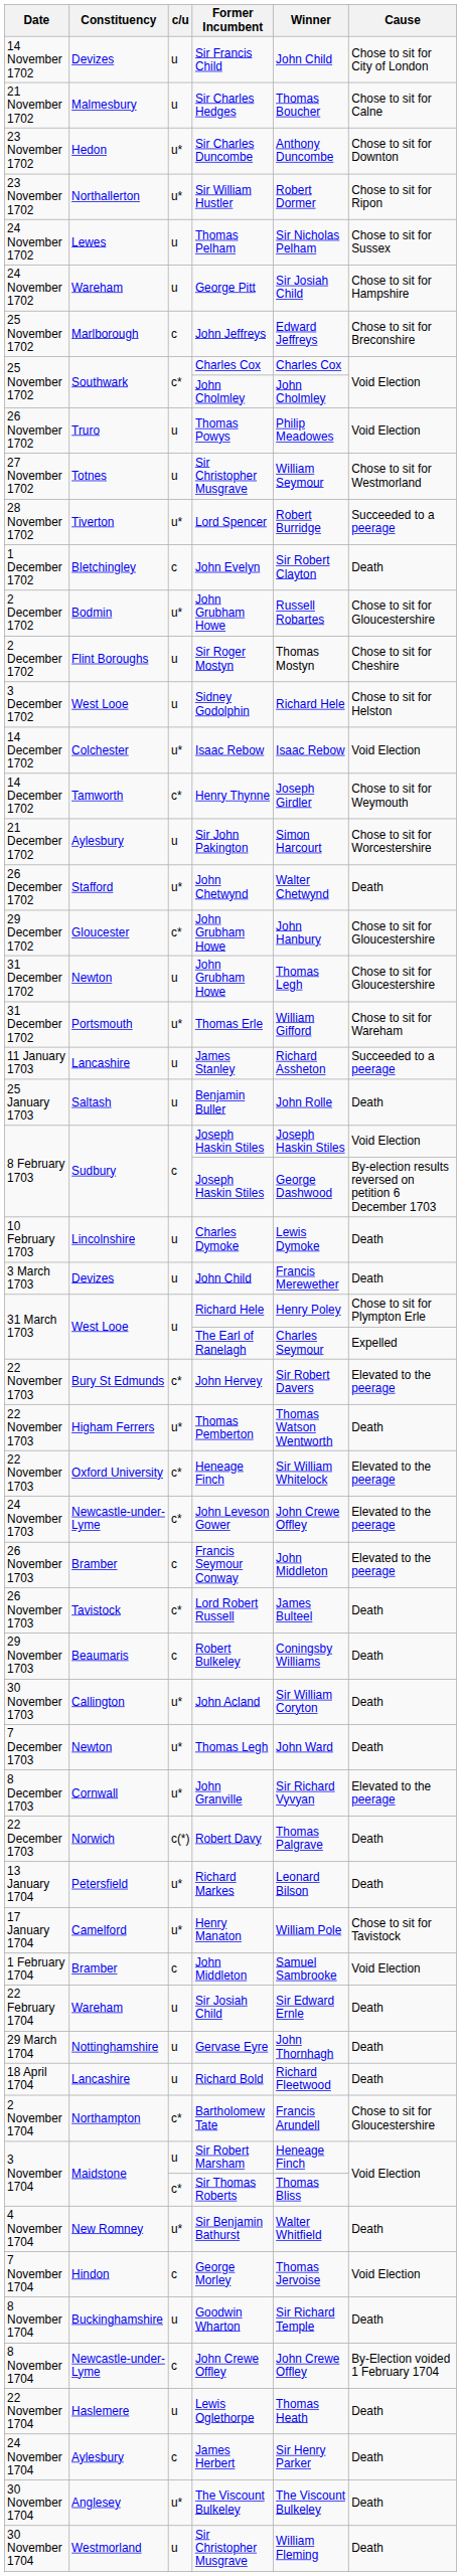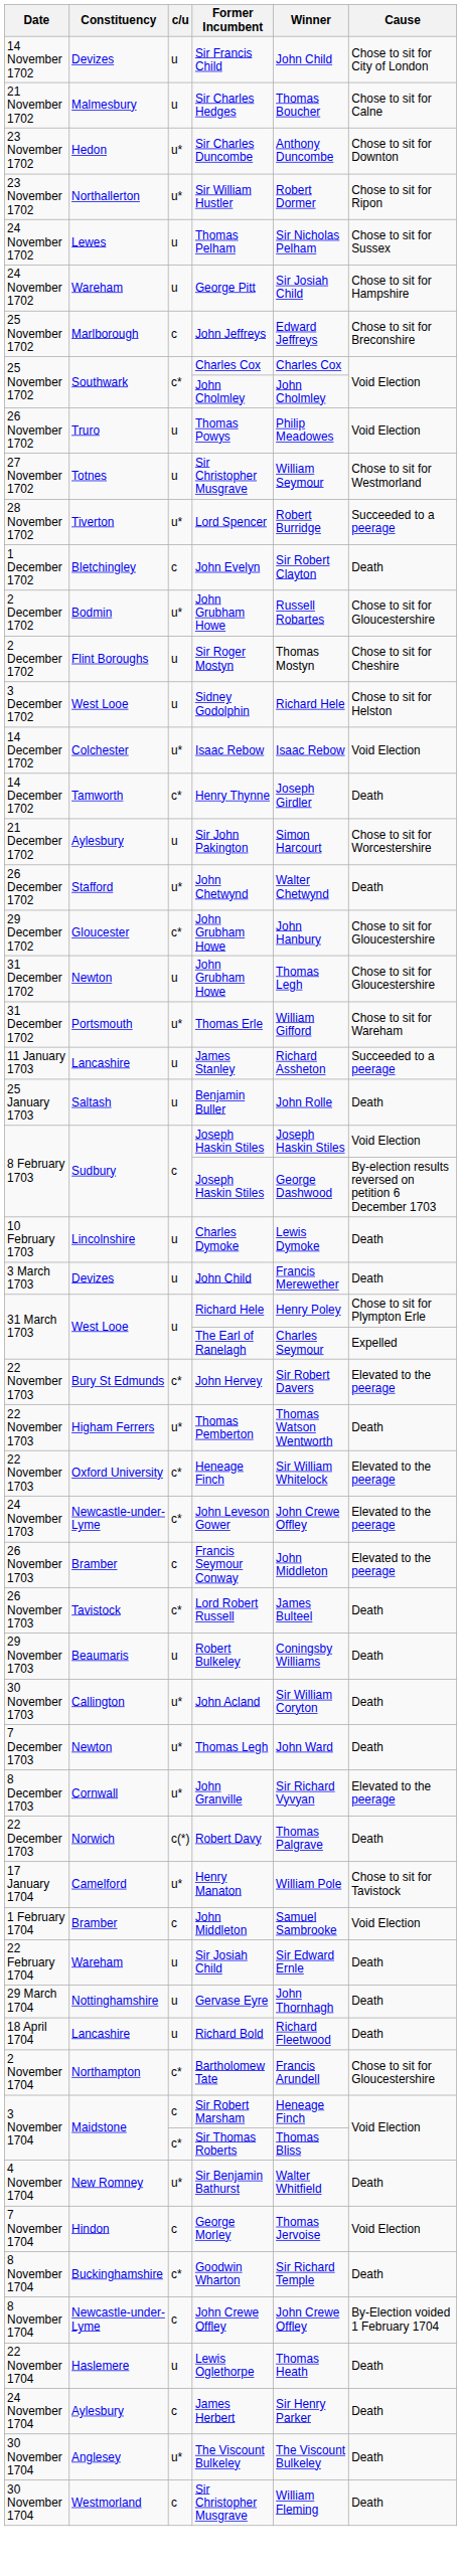 <table class="wikitable">
 <tr>
 <th>Date</th>
 <th>Constituency</th>
 <th>c/u</th>
 <th>Former Incumbent</th>
 <th>Winner</th>
 <th>Cause</th>
 </tr>
 <tr>
 <td>14 November 1702</td>
 <td><a href='#'>Devizes</a></td>
 <td>u</td>
 <td><a href='#'>Sir Francis Child</a></td>
 <td><a href='#'>John Child</a></td>
 <td>Chose to sit for City of London</td>
 </tr>
 <tr>
 <td>21 November 1702</td>
 <td><a href='#'>Malmesbury</a></td>
 <td>u</td>
 <td><a href='#'>Sir Charles Hedges</a></td>
 <td><a href='#'>Thomas Boucher</a></td>
 <td>Chose to sit for Calne</td>
 </tr>
 <tr>
 <td>23 November 1702</td>
 <td><a href='#'>Hedon</a></td>
 <td>u*</td>
 <td><a href='#'>Sir Charles Duncombe</a></td>
 <td><a href='#'>Anthony Duncombe</a></td>
 <td>Chose to sit for Downton</td>
 </tr>
 <tr>
 <td>23 November 1702</td>
 <td><a href='#'>Northallerton</a></td>
 <td>u*</td>
 <td><a href='#'>Sir William Hustler</a></td>
 <td><a href='#'>Robert Dormer</a></td>
 <td>Chose to sit for Ripon</td>
 </tr>
 <tr>
 <td>24 November 1702</td>
 <td><a href='#'>Lewes</a></td>
 <td>u</td>
 <td><a href='#'>Thomas Pelham</a></td>
 <td><a href='#'>Sir Nicholas Pelham</a></td>
 <td>Chose to sit for Sussex</td>
 </tr>
 <tr>
 <td>24 November 1702</td>
 <td><a href='#'>Wareham</a></td>
 <td>u</td>
 <td><a href='#'>George Pitt</a></td>
 <td><a href='#'>Sir Josiah Child</a></td>
 <td>Chose to sit for Hampshire</td>
 </tr>
 <tr>
 <td>25 November 1702</td>
 <td><a href='#'>Marlborough</a></td>
 <td>c</td>
 <td><a href='#'>John Jeffreys</a></td>
 <td><a href='#'>Edward Jeffreys</a></td>
 <td>Chose to sit for Breconshire</td>
 </tr>
 <tr>
 <td rowspan=2>25 November 1702</td>
 <td rowspan=2><a href='#'>Southwark</a></td>
 <td rowspan=2>c*</td>
 <td><a href='#'>Charles Cox</a></td>
 <td><a href='#'>Charles Cox</a></td>
 <td rowspan=2>Void Election</td>
 </tr>
 <tr>
 <td><a href='#'>John Cholmley</a></td>
 <td><a href='#'>John Cholmley</a></td>
 </tr>
 <tr>
 <td>26 November 1702</td>
 <td><a href='#'>Truro</a></td>
 <td>u</td>
 <td><a href='#'>Thomas Powys</a></td>
 <td><a href='#'>Philip Meadowes</a></td>
 <td>Void Election</td>
 </tr>
 <tr>
 <td>27 November 1702</td>
 <td><a href='#'>Totnes</a></td>
 <td>u</td>
 <td><a href='#'>Sir Christopher Musgrave</a></td>
 <td><a href='#'>William Seymour</a></td>
 <td>Chose to sit for Westmorland</td>
 </tr>
 <tr>
 <td>28 November 1702</td>
 <td><a href='#'>Tiverton</a></td>
 <td>u*</td>
 <td><a href='#'>Lord Spencer</a></td>
 <td><a href='#'>Robert Burridge</a></td>
 <td>Succeeded to a <a href='#'>peerage</a></td>
 </tr>
 <tr>
 <td>1 December 1702</td>
 <td><a href='#'>Bletchingley</a></td>
 <td>c</td>
 <td><a href='#'>John Evelyn</a></td>
 <td><a href='#'>Sir Robert Clayton</a></td>
 <td>Death</td>
 </tr>
 <tr>
 <td>2 December 1702</td>
 <td><a href='#'>Bodmin</a></td>
 <td>u*</td>
 <td><a href='#'>John Grubham Howe</a></td>
 <td><a href='#'>Russell Robartes</a></td>
 <td>Chose to sit for Gloucestershire</td>
 </tr>
 <tr>
 <td>2 December 1702</td>
 <td><a href='#'>Flint Boroughs</a></td>
 <td>u</td>
 <td><a href='#'>Sir Roger Mostyn</a></td>
 <td>Thomas Mostyn</td>
 <td>Chose to sit for Cheshire</td>
 </tr>
 <tr>
 <td>3 December 1702</td>
 <td><a href='#'>West Looe</a></td>
 <td>u</td>
 <td><a href='#'>Sidney Godolphin</a></td>
 <td><a href='#'>Richard Hele</a></td>
 <td>Chose to sit for Helston</td>
 </tr>
 <tr>
 <td>14 December 1702</td>
 <td><a href='#'>Colchester</a></td>
 <td>u*</td>
 <td><a href='#'>Isaac Rebow</a></td>
 <td><a href='#'>Isaac Rebow</a></td>
 <td>Void Election</td>
 </tr>
 <tr>
 <td>14 December 1702</td>
 <td><a href='#'>Tamworth</a></td>
 <td>c*</td>
 <td><a href='#'>Henry Thynne</a></td>
 <td><a href='#'>Joseph Girdler</a></td>
-<td>Chose to sit for Weymouth</td>
+<td>Death</td>
 </tr>
 <tr>
 <td>21 December 1702</td>
 <td><a href='#'>Aylesbury</a></td>
 <td>u</td>
 <td><a href='#'>Sir John Pakington</a></td>
 <td><a href='#'>Simon Harcourt</a></td>
 <td>Chose to sit for Worcestershire</td>
 </tr>
 <tr>
 <td>26 December 1702</td>
 <td><a href='#'>Stafford</a></td>
 <td>u*</td>
 <td><a href='#'>John Chetwynd</a></td>
 <td><a href='#'>Walter Chetwynd</a></td>
 <td>Death</td>
 </tr>
 <tr>
 <td>29 December 1702</td>
 <td><a href='#'>Gloucester</a></td>
 <td>c*</td>
 <td><a href='#'>John Grubham Howe</a></td>
 <td><a href='#'>John Hanbury</a></td>
 <td>Chose to sit for Gloucestershire</td>
 </tr>
 <tr>
 <td>31 December 1702</td>
 <td><a href='#'>Newton</a></td>
 <td>u</td>
 <td><a href='#'>John Grubham Howe</a></td>
 <td><a href='#'>Thomas Legh</a></td>
 <td>Chose to sit for Gloucestershire</td>
 </tr>
 <tr>
 <td>31 December 1702</td>
 <td><a href='#'>Portsmouth</a></td>
 <td>u*</td>
 <td><a href='#'>Thomas Erle</a></td>
 <td><a href='#'>William Gifford</a></td>
 <td>Chose to sit for Wareham</td>
 </tr>
 <tr>
 <td>11 January 1703</td>
 <td><a href='#'>Lancashire</a></td>
 <td>u</td>
 <td><a href='#'>James Stanley</a></td>
 <td><a href='#'>Richard Assheton</a></td>
 <td>Succeeded to a <a href='#'>peerage</a></td>
 </tr>
 <tr>
 <td>25 January 1703</td>
 <td><a href='#'>Saltash</a></td>
 <td>u</td>
 <td><a href='#'>Benjamin Buller</a></td>
 <td><a href='#'>John Rolle</a></td>
 <td>Death</td>
 </tr>
 <tr>
 <td rowspan=2>8 February 1703</td>
 <td rowspan=2><a href='#'>Sudbury</a></td>
 <td rowspan=2>c</td>
 <td><a href='#'>Joseph Haskin Stiles</a></td>
 <td><a href='#'>Joseph Haskin Stiles</a></td>
 <td>Void Election</td>
 </tr>
 <tr>
 <td><a href='#'>Joseph Haskin Stiles</a></td>
 <td><a href='#'>George Dashwood</a></td>
 <td>By-election results reversed on petition 6 December 1703</td>
 </tr>
 <tr>
 <td>10 February 1703</td>
 <td><a href='#'>Lincolnshire</a></td>
 <td>u</td>
 <td><a href='#'>Charles Dymoke</a></td>
 <td><a href='#'>Lewis Dymoke</a></td>
 <td>Death</td>
 </tr>
 <tr>
 <td>3 March 1703</td>
 <td><a href='#'>Devizes</a></td>
 <td>u</td>
 <td><a href='#'>John Child</a></td>
 <td><a href='#'>Francis Merewether</a></td>
 <td>Death</td>
 </tr>
 <tr>
 <td rowspan=2>31 March 1703</td>
 <td rowspan=2><a href='#'>West Looe</a></td>
 <td rowspan=2>u</td>
 <td><a href='#'>Richard Hele</a></td>
 <td><a href='#'>Henry Poley</a></td>
 <td>Chose to sit for Plympton Erle</td>
 </tr>
 <tr>
 <td><a href='#'>The Earl of Ranelagh</a></td>
 <td><a href='#'>Charles Seymour</a></td>
 <td>Expelled</td>
 </tr>
 <tr>
 <td>22 November 1703</td>
 <td><a href='#'>Bury St Edmunds</a></td>
 <td>c*</td>
 <td><a href='#'>John Hervey</a></td>
 <td><a href='#'>Sir Robert Davers</a></td>
 <td>Elevated to the <a href='#'>peerage</a></td>
 </tr>
 <tr>
 <td>22 November 1703</td>
 <td><a href='#'>Higham Ferrers</a></td>
 <td>u*</td>
 <td><a href='#'>Thomas Pemberton</a></td>
 <td><a href='#'>Thomas Watson Wentworth</a></td>
 <td>Death</td>
 </tr>
 <tr>
 <td>22 November 1703</td>
 <td><a href='#'>Oxford University</a></td>
 <td>c*</td>
 <td><a href='#'>Heneage Finch</a></td>
 <td><a href='#'>Sir William Whitelock</a></td>
 <td>Elevated to the <a href='#'>peerage</a></td>
 </tr>
 <tr>
 <td>24 November 1703</td>
 <td><a href='#'>Newcastle-under-Lyme</a></td>
 <td>c*</td>
 <td><a href='#'>John Leveson Gower</a></td>
 <td><a href='#'>John Crewe Offley</a></td>
 <td>Elevated to the <a href='#'>peerage</a></td>
 </tr>
 <tr>
 <td>26 November 1703</td>
 <td><a href='#'>Bramber</a></td>
 <td>c</td>
 <td><a href='#'>Francis Seymour Conway</a></td>
 <td><a href='#'>John Middleton</a></td>
 <td>Elevated to the <a href='#'>peerage</a></td>
 </tr>
 <tr>
 <td>26 November 1703</td>
 <td><a href='#'>Tavistock</a></td>
 <td>c*</td>
 <td><a href='#'>Lord Robert Russell</a></td>
 <td><a href='#'>James Bulteel</a></td>
 <td>Death</td>
 </tr>
 <tr>
 <td>29 November 1703</td>
 <td><a href='#'>Beaumaris</a></td>
-<td>c</td>
+<td>u</td>
 <td><a href='#'>Robert Bulkeley</a></td>
 <td><a href='#'>Coningsby Williams</a></td>
 <td>Death</td>
 </tr>
 <tr>
 <td>30 November 1703</td>
 <td><a href='#'>Callington</a></td>
 <td>u*</td>
 <td><a href='#'>John Acland</a></td>
 <td><a href='#'>Sir William Coryton</a></td>
 <td>Death</td>
 </tr>
 <tr>
 <td>7 December 1703</td>
 <td><a href='#'>Newton</a></td>
 <td>u*</td>
 <td><a href='#'>Thomas Legh</a></td>
 <td><a href='#'>John Ward</a></td>
 <td>Death</td>
 </tr>
 <tr>
 <td>8 December 1703</td>
 <td><a href='#'>Cornwall</a></td>
 <td>u*</td>
 <td><a href='#'>John Granville</a></td>
 <td><a href='#'>Sir Richard Vyvyan</a></td>
 <td>Elevated to the <a href='#'>peerage</a></td>
 </tr>
 <tr>
 <td>22 December 1703</td>
 <td><a href='#'>Norwich</a></td>
 <td>c(*)</td>
 <td><a href='#'>Robert Davy</a></td>
 <td><a href='#'>Thomas Palgrave</a></td>
-<td>Death</td>
-</tr>
-<tr>
-<td>13 January 1704</td>
-<td><a href='#'>Petersfield</a></td>
-<td>u*</td>
-<td><a href='#'>Richard Markes</a></td>
-<td><a href='#'>Leonard Bilson</a></td>
 <td>Death</td>
 </tr>
 <tr>
 <td>17 January 1704</td>
 <td><a href='#'>Camelford</a></td>
 <td>u*</td>
 <td><a href='#'>Henry Manaton</a></td>
 <td><a href='#'>William Pole</a></td>
 <td>Chose to sit for Tavistock</td>
 </tr>
 <tr>
 <td>1 February 1704</td>
 <td><a href='#'>Bramber</a></td>
 <td>c</td>
 <td><a href='#'>John Middleton</a></td>
 <td><a href='#'>Samuel Sambrooke</a></td>
 <td>Void Election</td>
 </tr>
 <tr>
 <td>22 February 1704</td>
 <td><a href='#'>Wareham</a></td>
 <td>u</td>
 <td><a href='#'>Sir Josiah Child</a></td>
 <td><a href='#'>Sir Edward Ernle</a></td>
 <td>Death</td>
 </tr>
 <tr>
 <td>29 March 1704</td>
 <td><a href='#'>Nottinghamshire</a></td>
 <td>u</td>
 <td><a href='#'>Gervase Eyre</a></td>
 <td><a href='#'>John Thornhagh</a></td>
 <td>Death</td>
 </tr>
 <tr>
 <td>18 April 1704</td>
 <td><a href='#'>Lancashire</a></td>
 <td>u</td>
 <td><a href='#'>Richard Bold</a></td>
 <td><a href='#'>Richard Fleetwood</a></td>
 <td>Death</td>
 </tr>
 <tr>
 <td>2 November 1704</td>
 <td><a href='#'>Northampton</a></td>
 <td>c*</td>
 <td><a href='#'>Bartholomew Tate</a></td>
 <td><a href='#'>Francis Arundell</a></td>
 <td>Chose to sit for Gloucestershire</td>
 </tr>
 <tr>
 <td rowspan=2>3 November 1704</td>
 <td rowspan=2><a href='#'>Maidstone</a></td>
-<td>u</td>
+<td>c</td>
 <td><a href='#'>Sir Robert Marsham</a></td>
 <td><a href='#'>Heneage Finch</a></td>
 <td rowspan=2>Void Election</td>
 </tr>
 <tr>
 <td>c*</td>
 <td><a href='#'>Sir Thomas Roberts</a></td>
 <td><a href='#'>Thomas Bliss</a></td>
 </tr>
 <tr>
 <td>4 November 1704</td>
 <td><a href='#'>New Romney</a></td>
 <td>u*</td>
 <td><a href='#'>Sir Benjamin Bathurst</a></td>
 <td><a href='#'>Walter Whitfield</a></td>
 <td>Death</td>
 </tr>
 <tr>
 <td>7 November 1704</td>
 <td><a href='#'>Hindon</a></td>
 <td>c</td>
 <td><a href='#'>George Morley</a></td>
 <td><a href='#'>Thomas Jervoise</a></td>
 <td>Void Election</td>
 </tr>
 <tr>
 <td>8 November 1704</td>
 <td><a href='#'>Buckinghamshire</a></td>
-<td>u</td>
+<td>c*</td>
 <td><a href='#'>Goodwin Wharton</a></td>
 <td><a href='#'>Sir Richard Temple</a></td>
 <td>Death</td>
 </tr>
 <tr>
 <td>8 November 1704</td>
 <td><a href='#'>Newcastle-under-Lyme</a></td>
 <td>c</td>
 <td><a href='#'>John Crewe Offley</a></td>
 <td><a href='#'>John Crewe Offley</a></td>
 <td>By-Election voided 1 February 1704</td>
 </tr>
 <tr>
 <td>22 November 1704</td>
 <td><a href='#'>Haslemere</a></td>
 <td>u</td>
 <td><a href='#'>Lewis Oglethorpe</a></td>
 <td><a href='#'>Thomas Heath</a></td>
 <td>Death</td>
 </tr>
 <tr>
 <td>24 November 1704</td>
 <td><a href='#'>Aylesbury</a></td>
 <td>c</td>
 <td><a href='#'>James Herbert</a></td>
 <td><a href='#'>Sir Henry Parker</a></td>
 <td>Death</td>
 </tr>
 <tr>
 <td>30 November 1704</td>
 <td><a href='#'>Anglesey</a></td>
 <td>u*</td>
 <td><a href='#'>The Viscount Bulkeley</a></td>
 <td><a href='#'>The Viscount Bulkeley</a></td>
 <td>Death</td>
 </tr>
 <tr>
 <td>30 November 1704</td>
 <td><a href='#'>Westmorland</a></td>
-<td>u</td>
+<td>c</td>
 <td><a href='#'>Sir Christopher Musgrave</a></td>
 <td><a href='#'>William Fleming</a></td>
 <td>Death</td>
 </tr>
 </table>
